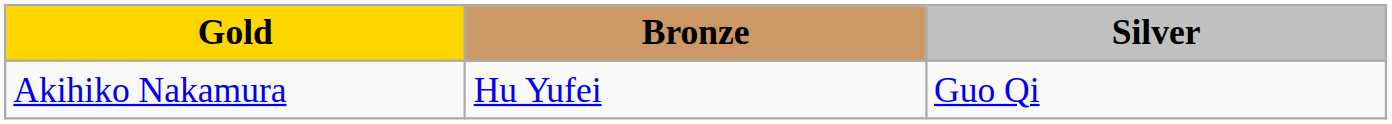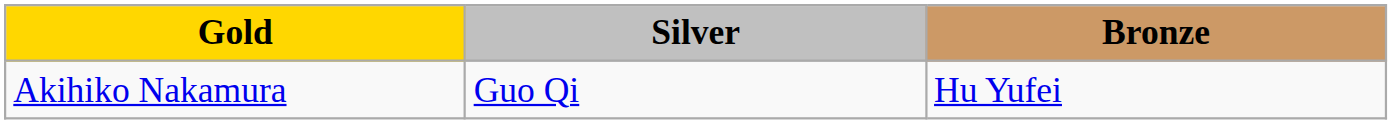 <table class="wikitable" style="text-align:left">
 <tr align="center">
 <td width=200 bgcolor=gold><strong>Gold</strong></td>
+<td width=200 bgcolor=silver><strong>Silver</strong></td>
 <td width=200 bgcolor=CC9966><strong>Bronze</strong></td>
-<td width=200 bgcolor=silver><strong>Silver</strong></td>
 </tr>
 <tr>
 <td><a href='#'>Akihiko Nakamura</a><br><em></em></td>
+<td><a href='#'>Guo Qi</a><br><em></em></td>
 <td><a href='#'>Hu Yufei</a><br><em></em></td>
-<td><a href='#'>Guo Qi</a><br><em></em></td>
 </tr>
 </table>
